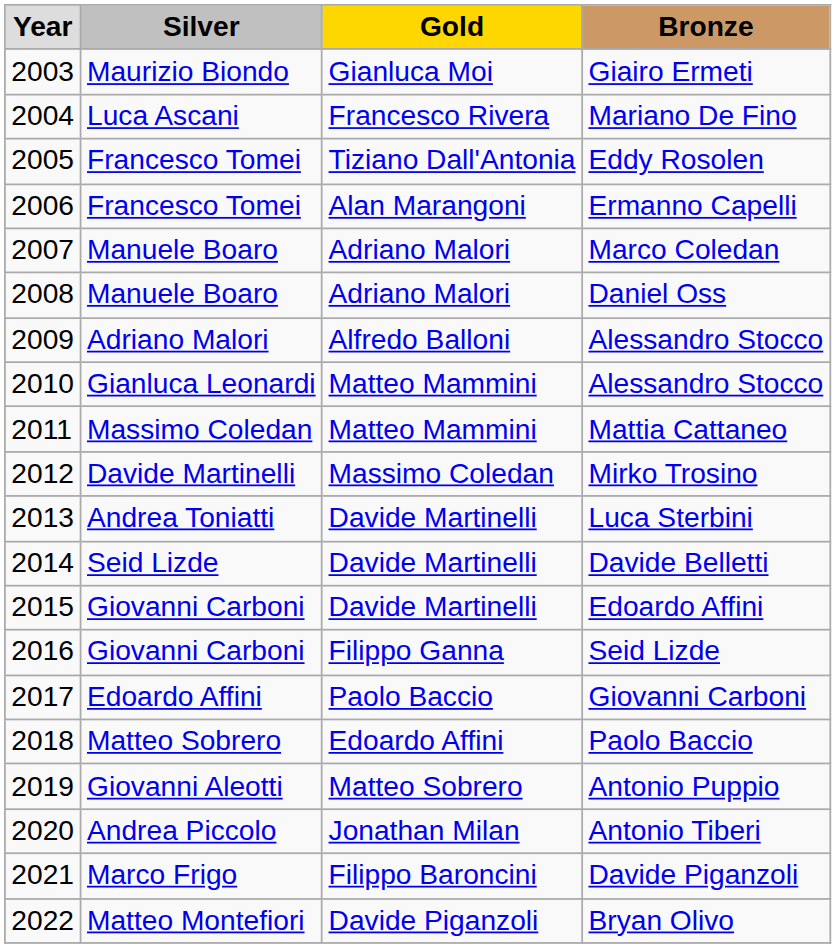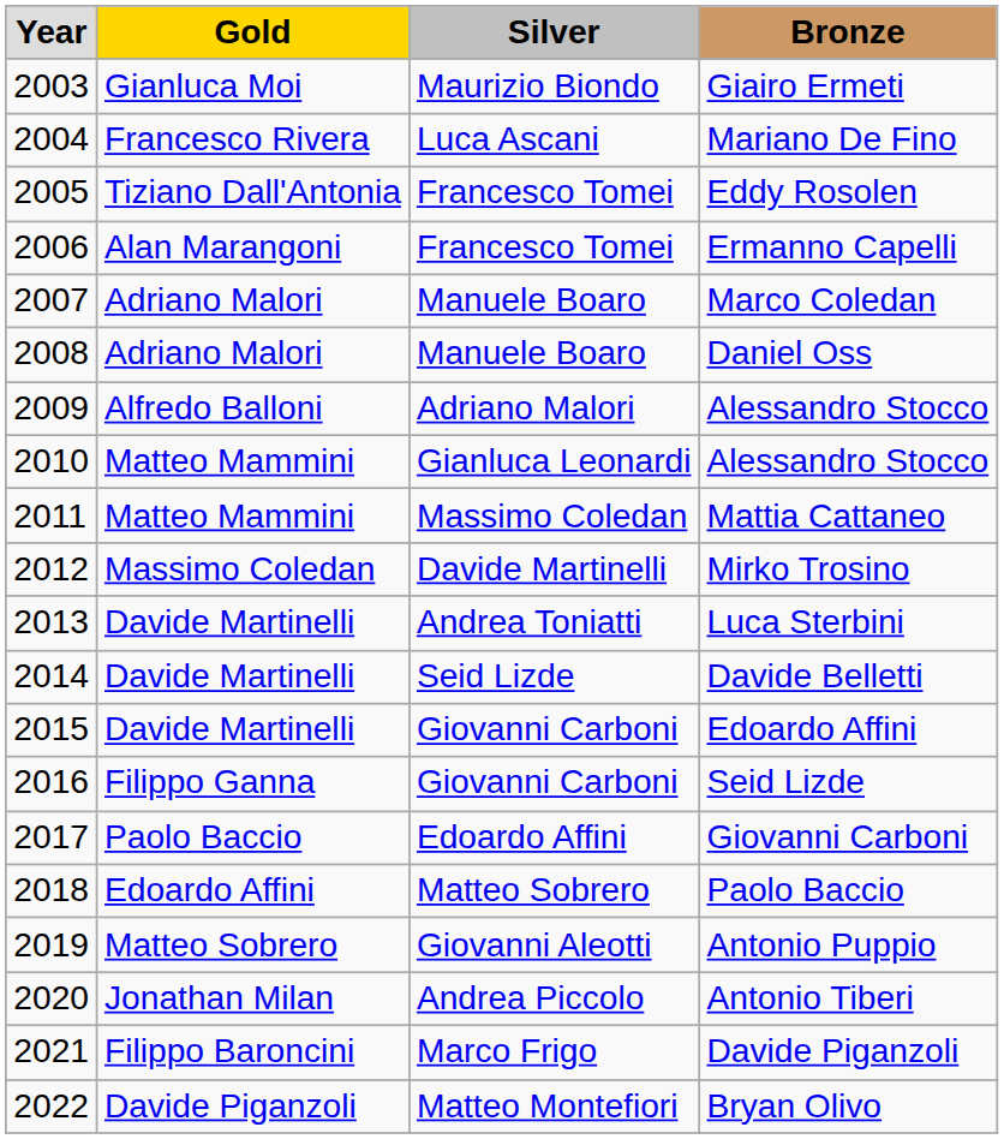 <table class="wikitable" style="text-align:left;">
 <tr>
 <td style="background:#DDDDDD; font-weight:bold; text-align:center;">Year</td>
+<td style="background:gold; font-weight:bold; text-align:center;">Gold</td>
 <td style="background:silver; font-weight:bold; text-align:center;">Silver</td>
-<td style="background:gold; font-weight:bold; text-align:center;">Gold</td>
 <td style="background:#cc9966; font-weight:bold; text-align:center;">Bronze</td>
 </tr>
 <tr>
 <td>2003</td>
+<td><a href='#'>Gianluca Moi</a></td>
 <td><a href='#'>Maurizio Biondo</a></td>
-<td><a href='#'>Gianluca Moi</a></td>
 <td><a href='#'>Giairo Ermeti</a></td>
 </tr>
 <tr>
 <td>2004</td>
+<td><a href='#'>Francesco Rivera</a></td>
 <td><a href='#'>Luca Ascani</a></td>
-<td><a href='#'>Francesco Rivera</a></td>
 <td><a href='#'>Mariano De Fino</a></td>
 </tr>
 <tr>
 <td>2005</td>
+<td><a href='#'>Tiziano Dall'Antonia</a></td>
 <td><a href='#'>Francesco Tomei</a></td>
-<td><a href='#'>Tiziano Dall'Antonia</a></td>
 <td><a href='#'>Eddy Rosolen</a></td>
 </tr>
 <tr>
 <td>2006</td>
+<td><a href='#'>Alan Marangoni</a></td>
 <td><a href='#'>Francesco Tomei</a></td>
-<td><a href='#'>Alan Marangoni</a></td>
 <td><a href='#'>Ermanno Capelli</a></td>
 </tr>
 <tr>
 <td>2007</td>
+<td><a href='#'>Adriano Malori</a></td>
 <td><a href='#'>Manuele Boaro</a></td>
-<td><a href='#'>Adriano Malori</a></td>
 <td><a href='#'>Marco Coledan</a></td>
 </tr>
 <tr>
 <td>2008</td>
+<td><a href='#'>Adriano Malori</a></td>
 <td><a href='#'>Manuele Boaro</a></td>
-<td><a href='#'>Adriano Malori</a></td>
 <td><a href='#'>Daniel Oss</a></td>
 </tr>
 <tr>
 <td>2009</td>
+<td><a href='#'>Alfredo Balloni</a></td>
 <td><a href='#'>Adriano Malori</a></td>
-<td><a href='#'>Alfredo Balloni</a></td>
 <td><a href='#'>Alessandro Stocco</a></td>
 </tr>
 <tr>
 <td>2010</td>
+<td><a href='#'>Matteo Mammini</a></td>
 <td><a href='#'>Gianluca Leonardi</a></td>
-<td><a href='#'>Matteo Mammini</a></td>
 <td><a href='#'>Alessandro Stocco</a></td>
 </tr>
 <tr>
 <td>2011</td>
+<td><a href='#'>Matteo Mammini</a></td>
 <td><a href='#'>Massimo Coledan</a></td>
-<td><a href='#'>Matteo Mammini</a></td>
 <td><a href='#'>Mattia Cattaneo</a></td>
 </tr>
 <tr>
 <td>2012</td>
+<td><a href='#'>Massimo Coledan</a></td>
 <td><a href='#'>Davide Martinelli</a></td>
-<td><a href='#'>Massimo Coledan</a></td>
 <td><a href='#'>Mirko Trosino</a></td>
 </tr>
 <tr>
 <td>2013</td>
+<td><a href='#'>Davide Martinelli</a></td>
 <td><a href='#'>Andrea Toniatti</a></td>
-<td><a href='#'>Davide Martinelli</a></td>
 <td><a href='#'>Luca Sterbini</a></td>
 </tr>
 <tr>
 <td>2014</td>
+<td><a href='#'>Davide Martinelli</a></td>
 <td><a href='#'>Seid Lizde</a></td>
-<td><a href='#'>Davide Martinelli</a></td>
 <td><a href='#'>Davide Belletti</a></td>
 </tr>
 <tr>
 <td>2015</td>
+<td><a href='#'>Davide Martinelli</a></td>
 <td><a href='#'>Giovanni Carboni</a></td>
-<td><a href='#'>Davide Martinelli</a></td>
 <td><a href='#'>Edoardo Affini</a></td>
 </tr>
 <tr>
 <td>2016</td>
+<td><a href='#'>Filippo Ganna</a></td>
 <td><a href='#'>Giovanni Carboni</a></td>
-<td><a href='#'>Filippo Ganna</a></td>
 <td><a href='#'>Seid Lizde</a></td>
 </tr>
 <tr>
 <td>2017</td>
+<td><a href='#'>Paolo Baccio</a></td>
 <td><a href='#'>Edoardo Affini</a></td>
-<td><a href='#'>Paolo Baccio</a></td>
 <td><a href='#'>Giovanni Carboni</a></td>
 </tr>
 <tr>
 <td>2018</td>
+<td><a href='#'>Edoardo Affini</a></td>
 <td><a href='#'>Matteo Sobrero</a></td>
-<td><a href='#'>Edoardo Affini</a></td>
 <td><a href='#'>Paolo Baccio</a></td>
 </tr>
 <tr>
 <td>2019</td>
+<td><a href='#'>Matteo Sobrero</a></td>
 <td><a href='#'>Giovanni Aleotti</a></td>
-<td><a href='#'>Matteo Sobrero</a></td>
 <td><a href='#'>Antonio Puppio</a></td>
 </tr>
 <tr>
 <td>2020</td>
+<td><a href='#'>Jonathan Milan</a></td>
 <td><a href='#'>Andrea Piccolo</a></td>
-<td><a href='#'>Jonathan Milan</a></td>
 <td><a href='#'>Antonio Tiberi</a></td>
 </tr>
 <tr>
 <td>2021</td>
+<td><a href='#'>Filippo Baroncini</a></td>
 <td><a href='#'>Marco Frigo</a></td>
-<td><a href='#'>Filippo Baroncini</a></td>
 <td><a href='#'>Davide Piganzoli</a></td>
 </tr>
 <tr>
 <td>2022</td>
+<td><a href='#'>Davide Piganzoli</a></td>
 <td><a href='#'>Matteo Montefiori</a></td>
-<td><a href='#'>Davide Piganzoli</a></td>
 <td><a href='#'>Bryan Olivo</a></td>
 </tr>
 </table>
